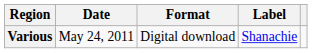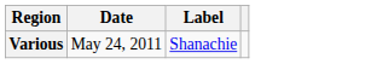 <table class="wikitable plainrowheaders">
 <tr>
 <th scope="col">Region</th>
 <th scope="col">Date</th>
-<th scope="col">Format</th>
 <th scope="col">Label</th>
 <th scope="col"></th>
 </tr>
 <tr>
 <th scope="row">Various</th>
 <td>May 24, 2011</td>
-<td>Digital download</td>
 <td><a href='#'>Shanachie</a></td>
 <td style="text-align:center;"></td>
 </tr>
 </table>
